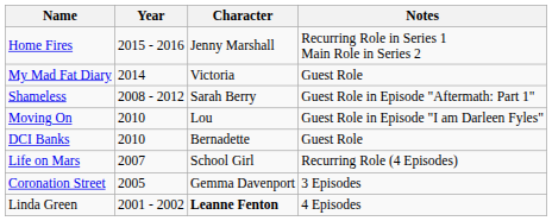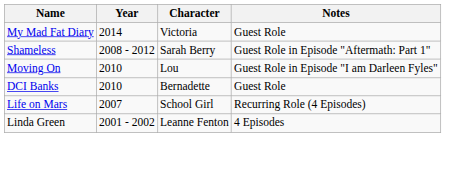 <table class="wikitable">
 <tr>
 <th>Name</th>
 <th>Year</th>
 <th>Character</th>
 <th>Notes</th>
-</tr>
-<tr>
-<td><a href='#'>Home Fires</a></td>
-<td>2015 - 2016</td>
-<td>Jenny Marshall</td>
-<td>Recurring Role in Series 1<br>Main Role in Series 2</td>
 </tr>
 <tr>
 <td><a href='#'>My Mad Fat Diary</a></td>
 <td>2014</td>
 <td>Victoria</td>
 <td>Guest Role</td>
 </tr>
 <tr>
 <td><a href='#'>Shameless</a></td>
 <td>2008 - 2012</td>
 <td>Sarah Berry</td>
 <td>Guest Role in Episode "Aftermath: Part 1"</td>
 </tr>
 <tr>
 <td><a href='#'>Moving On</a></td>
 <td>2010</td>
 <td>Lou</td>
 <td>Guest Role in Episode "I am Darleen Fyles"</td>
 </tr>
 <tr>
 <td><a href='#'>DCI Banks</a></td>
 <td>2010</td>
 <td>Bernadette</td>
 <td>Guest Role</td>
 </tr>
 <tr>
 <td><a href='#'>Life on Mars</a></td>
 <td>2007</td>
 <td>School Girl</td>
 <td>Recurring Role (4 Episodes)</td>
 </tr>
 <tr>
-<td><a href='#'>Coronation Street</a></td>
-<td>2005</td>
-<td>Gemma Davenport</td>
-<td>3 Episodes</td>
-</tr>
-<tr>
 <td>Linda Green</td>
 <td>2001 - 2002</td>
-<td><strong>Leanne Fenton</strong></td>
+<td>Leanne Fenton</td>
 <td>4 Episodes</td>
 </tr>
 </table>
